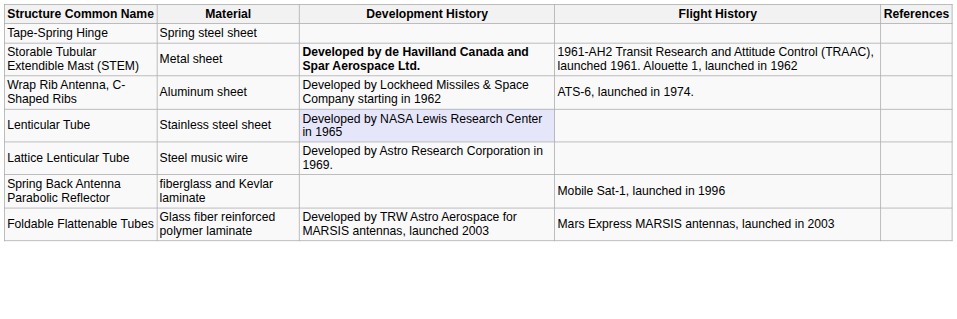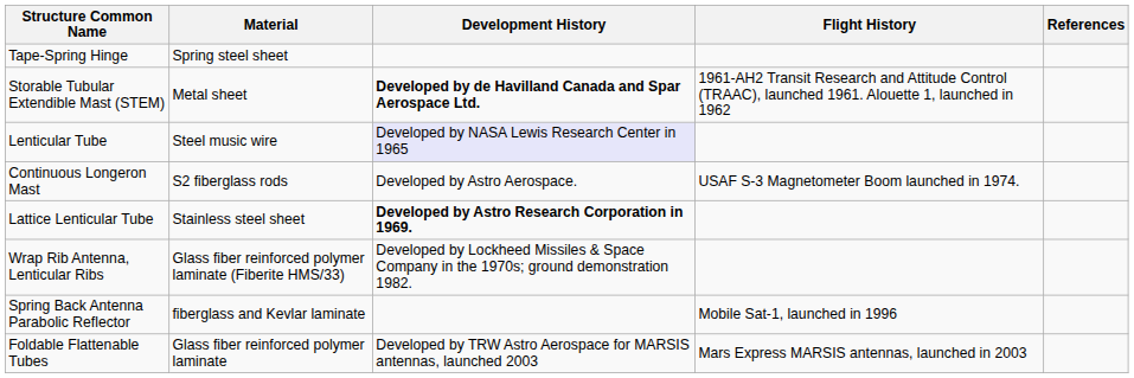 <table class="wikitable sortable" border="1">
 <tr>
 <th>Structure Common Name</th>
 <th>Material</th>
 <th>Development History</th>
 <th>Flight History</th>
 <th>References</th>
 </tr>
 <tr>
 <td>Tape-Spring Hinge</td>
 <td>Spring steel sheet</td>
 <td></td>
 <td></td>
 <td></td>
 </tr>
 <tr>
 <td>Storable Tubular Extendible Mast (STEM)</td>
 <td>Metal sheet</td>
 <td><strong>Developed by de Havilland Canada and Spar Aerospace Ltd.</strong></td>
 <td>1961-AH2 Transit Research and Attitude Control (TRAAC), launched 1961. Alouette 1, launched in 1962</td>
 <td></td>
 </tr>
 <tr>
-<td>Wrap Rib Antenna, C-Shaped Ribs</td>
-<td>Aluminum sheet</td>
-<td>Developed by Lockheed Missiles & Space Company starting in 1962</td>
-<td>ATS-6, launched in 1974.</td>
-<td></td>
-</tr>
-<tr>
 <td>Lenticular Tube</td>
-<td>Stainless steel sheet</td>
+<td>Steel music wire</td>
 <td style="background: lavender;">Developed by NASA Lewis Research Center in 1965</td>
 <td></td>
 <td></td>
 </tr>
 <tr>
+<td>Continuous Longeron Mast</td>
+<td>S2 fiberglass rods</td>
+<td>Developed by Astro Aerospace.</td>
+<td>USAF S-3 Magnetometer Boom launched in 1974.</td>
+<td></td>
+</tr>
+<tr>
 <td>Lattice Lenticular Tube</td>
-<td>Steel music wire</td>
-<td>Developed by Astro Research Corporation in 1969.</td>
+<td>Stainless steel sheet</td>
+<td><strong>Developed by Astro Research Corporation in 1969.</strong></td>
+<td></td>
+<td></td>
+</tr>
+<tr>
+<td>Wrap Rib Antenna, Lenticular Ribs</td>
+<td>Glass fiber reinforced polymer laminate (Fiberite HMS/33)</td>
+<td>Developed by Lockheed Missiles & Space Company in the 1970s; ground demonstration 1982.</td>
 <td></td>
 <td></td>
 </tr>
 <tr>
 <td>Spring Back Antenna Parabolic Reflector</td>
 <td>fiberglass and Kevlar laminate</td>
 <td></td>
 <td>Mobile Sat-1, launched in 1996</td>
 <td></td>
 </tr>
 <tr>
 <td>Foldable Flattenable Tubes</td>
 <td>Glass fiber reinforced polymer laminate</td>
 <td>Developed by TRW Astro Aerospace for MARSIS antennas, launched 2003</td>
 <td>Mars Express MARSIS antennas, launched in 2003</td>
 <td></td>
 </tr>
 </table>
